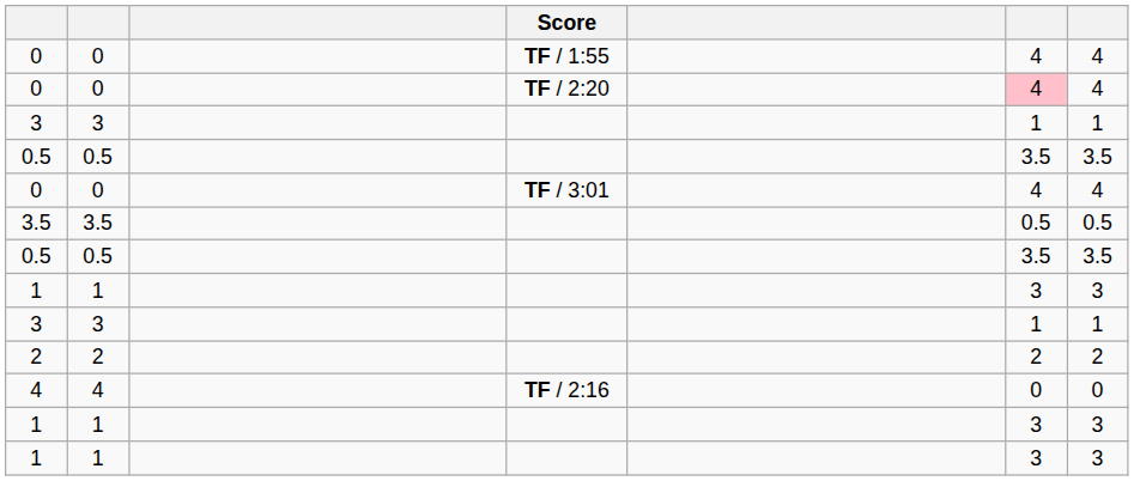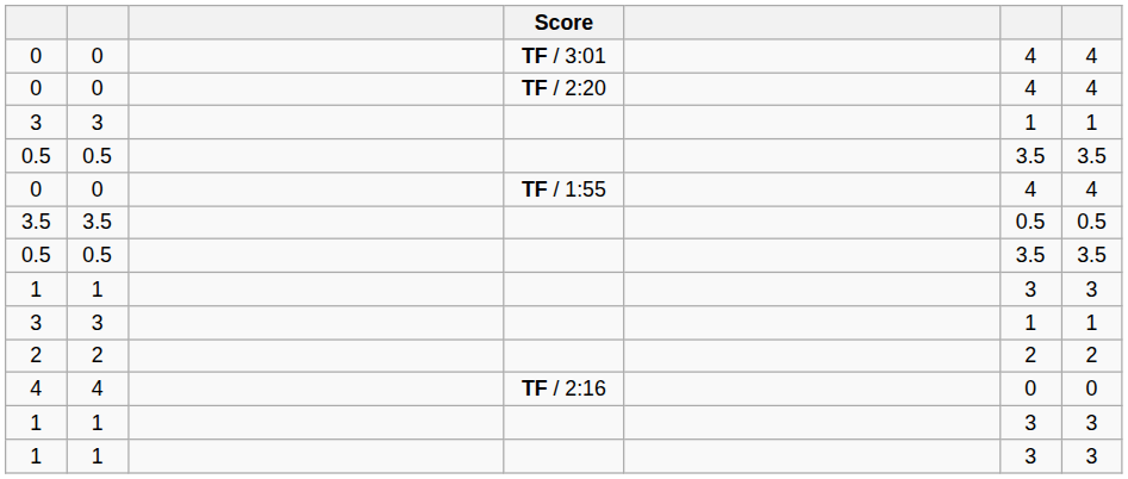 <table class="wikitable" style="text-align: center; font-size:90%" |>
 <tr>
 <th width="35"></th>
 <th width="35"></th>
 <th width="250"></th>
 <th width="75">Score</th>
 <th width="250"></th>
 <th width="35"></th>
 <th width="35"></th>
 </tr>
 <tr>
 <td>0</td>
 <td>0</td>
 <td style="text-align:left;"><strong></strong></td>
-<td><strong>TF</strong> / 1:55</td>
+<td><strong>TF</strong> / 3:01</td>
 <td style="text-align:left;"></td>
 <td>4</td>
 <td>4</td>
 </tr>
 <tr>
 <td>0</td>
 <td>0</td>
 <td style="text-align:left;"><strong></strong></td>
 <td><strong>TF</strong> / 2:20</td>
 <td style="text-align:left;"></td>
-<td style="background: pink;">4</td>
+<td>4</td>
 <td>4</td>
 </tr>
 <tr>
 <td>3</td>
 <td>3</td>
 <td style="text-align:left;"></td>
 <td></td>
 <td style="text-align:left;"><strong></strong></td>
 <td>1</td>
 <td>1</td>
 </tr>
 <tr>
 <td>0.5</td>
 <td>0.5</td>
 <td style="text-align:left;"><strong></strong></td>
 <td></td>
 <td style="text-align:left;"></td>
 <td>3.5</td>
 <td>3.5</td>
 </tr>
 <tr>
 <td>0</td>
 <td>0</td>
 <td style="text-align:left;"><strong></strong></td>
-<td><strong>TF</strong> / 3:01</td>
+<td><strong>TF</strong> / 1:55</td>
 <td style="text-align:left;"></td>
 <td>4</td>
 <td>4</td>
 </tr>
 <tr>
 <td>3.5</td>
 <td>3.5</td>
 <td style="text-align:left;"></td>
 <td></td>
 <td style="text-align:left;"><strong></strong></td>
 <td>0.5</td>
 <td>0.5</td>
 </tr>
 <tr>
 <td>0.5</td>
 <td>0.5</td>
 <td style="text-align:left;"><strong></strong></td>
 <td></td>
 <td style="text-align:left;"></td>
 <td>3.5</td>
 <td>3.5</td>
 </tr>
 <tr>
 <td>1</td>
 <td>1</td>
 <td style="text-align:left;"><strong></strong></td>
 <td></td>
 <td style="text-align:left;"></td>
 <td>3</td>
 <td>3</td>
 </tr>
 <tr>
 <td>3</td>
 <td>3</td>
 <td style="text-align:left;"></td>
 <td></td>
 <td style="text-align:left;"><strong></strong></td>
 <td>1</td>
 <td>1</td>
 </tr>
 <tr>
 <td>2</td>
 <td>2</td>
 <td style="text-align:left;"></td>
 <td></td>
 <td style="text-align:left;"></td>
 <td>2</td>
 <td>2</td>
 </tr>
 <tr>
 <td>4</td>
 <td>4</td>
 <td style="text-align:left;"></td>
 <td><strong>TF</strong> / 2:16</td>
 <td style="text-align:left;"><strong></strong></td>
 <td>0</td>
 <td>0</td>
 </tr>
 <tr>
 <td>1</td>
 <td>1</td>
 <td style="text-align:left;"><strong></strong></td>
 <td></td>
 <td style="text-align:left;"></td>
 <td>3</td>
 <td>3</td>
 </tr>
 <tr>
 <td>1</td>
 <td>1</td>
 <td style="text-align:left;"><strong></strong></td>
 <td></td>
 <td style="text-align:left;"></td>
 <td>3</td>
 <td>3</td>
 </tr>
 </table>
